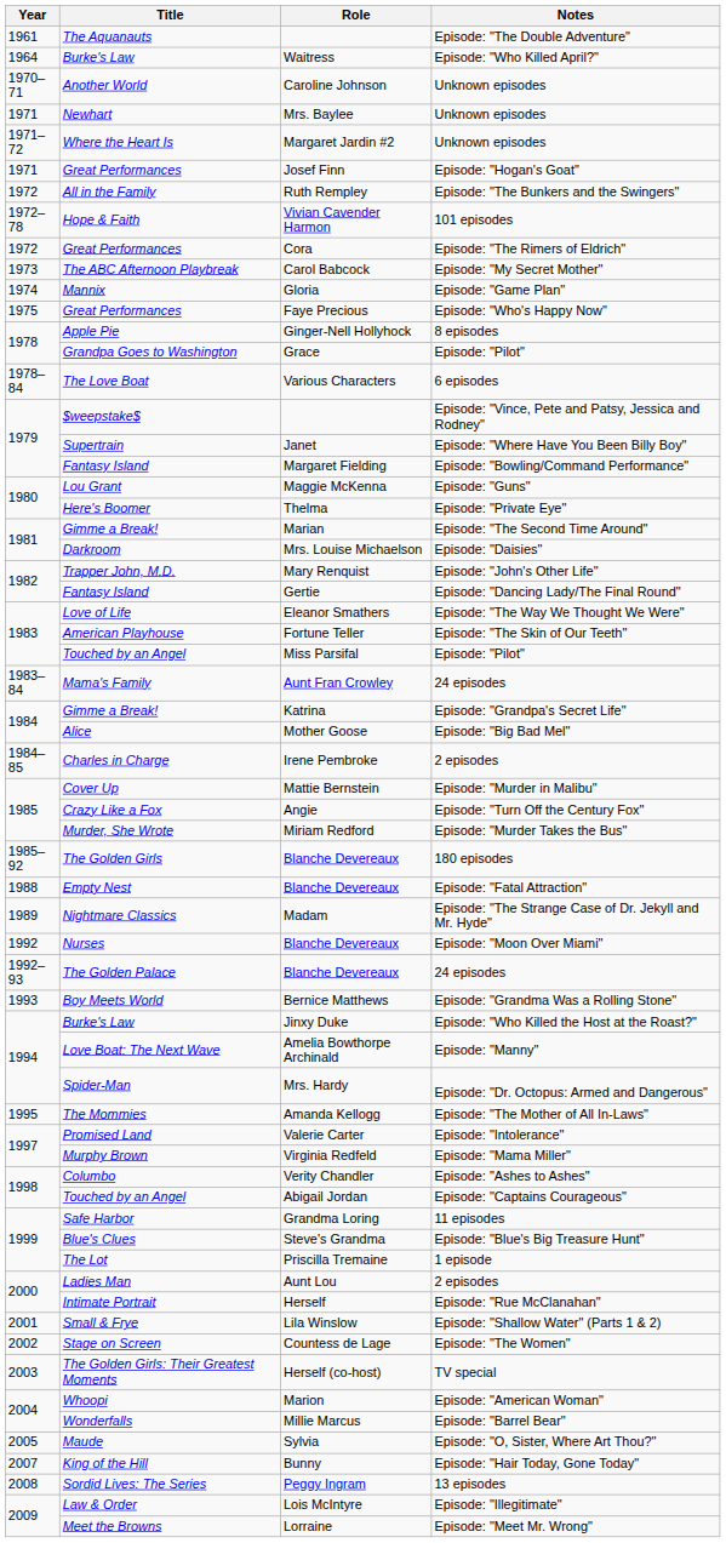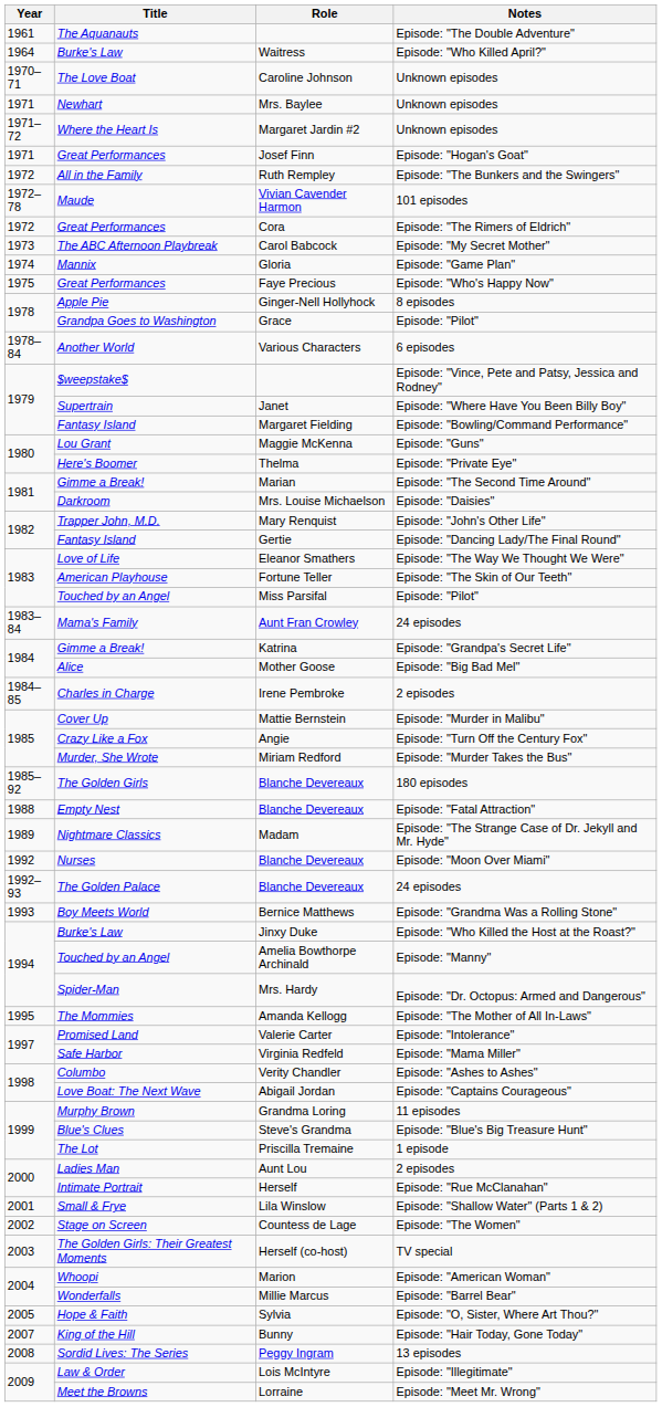 <table class="wikitable sortable">
 <tr>
 <th>Year</th>
 <th>Title</th>
 <th>Role</th>
 <th>Notes</th>
 </tr>
 <tr>
 <td>1961</td>
 <td><em><a href='#'>The Aquanauts</a></em></td>
 <td></td>
 <td>Episode: "The Double Adventure"</td>
 </tr>
 <tr>
 <td>1964</td>
 <td><em><a href='#'>Burke's Law</a></em></td>
 <td>Waitress</td>
 <td>Episode: "Who Killed April?"</td>
 </tr>
 <tr>
 <td>1970–71</td>
-<td><em><a href='#'>Another World</a></em></td>
+<td><em><a href='#'>The Love Boat</a></em></td>
 <td>Caroline Johnson</td>
 <td>Unknown episodes</td>
 </tr>
 <tr>
 <td>1971</td>
 <td><em><a href='#'>Newhart</a></em></td>
 <td>Mrs. Baylee</td>
 <td>Unknown episodes</td>
 </tr>
 <tr>
 <td>1971–72</td>
 <td><em><a href='#'>Where the Heart Is</a></em></td>
 <td>Margaret Jardin #2</td>
 <td>Unknown episodes</td>
 </tr>
 <tr>
 <td>1971</td>
 <td><em><a href='#'>Great Performances</a></em></td>
 <td>Josef Finn</td>
 <td>Episode: "Hogan's Goat"</td>
 </tr>
 <tr>
 <td>1972</td>
 <td><em><a href='#'>All in the Family</a></em></td>
 <td>Ruth Rempley</td>
 <td>Episode: "The Bunkers and the Swingers"</td>
 </tr>
 <tr>
 <td>1972–78</td>
-<td><em><a href='#'>Hope & Faith</a></em></td>
+<td><em><a href='#'>Maude</a></em></td>
 <td><a href='#'>Vivian Cavender Harmon</a></td>
 <td>101 episodes</td>
 </tr>
 <tr>
 <td>1972</td>
 <td><em><a href='#'>Great Performances</a></em></td>
 <td>Cora</td>
 <td>Episode: "The Rimers of Eldrich"</td>
 </tr>
 <tr>
 <td>1973</td>
 <td><em><a href='#'>The ABC Afternoon Playbreak</a></em></td>
 <td>Carol Babcock</td>
 <td>Episode: "My Secret Mother"</td>
 </tr>
 <tr>
 <td>1974</td>
 <td><em><a href='#'>Mannix</a></em></td>
 <td>Gloria</td>
 <td>Episode: "Game Plan"</td>
 </tr>
 <tr>
 <td>1975</td>
 <td><em><a href='#'>Great Performances</a></em></td>
 <td>Faye Precious</td>
 <td>Episode: "Who's Happy Now"</td>
 </tr>
 <tr>
 <td rowspan="2">1978</td>
 <td><em><a href='#'>Apple Pie</a></em></td>
 <td>Ginger-Nell Hollyhock</td>
 <td>8 episodes</td>
 </tr>
 <tr>
 <td><em><a href='#'>Grandpa Goes to Washington</a></em></td>
 <td>Grace</td>
 <td>Episode: "Pilot"</td>
 </tr>
 <tr>
 <td>1978–84</td>
-<td><em><a href='#'>The Love Boat</a></em></td>
+<td><em><a href='#'>Another World</a></em></td>
 <td>Various Characters</td>
 <td>6 episodes</td>
 </tr>
 <tr>
 <td rowspan="3">1979</td>
 <td><em><a href='#'>$weepstake$</a></em></td>
 <td></td>
 <td>Episode: "Vince, Pete and Patsy, Jessica and Rodney"</td>
 </tr>
 <tr>
 <td><em><a href='#'>Supertrain</a></em></td>
 <td>Janet</td>
 <td>Episode: "Where Have You Been Billy Boy"</td>
 </tr>
 <tr>
 <td><em><a href='#'>Fantasy Island</a></em></td>
 <td>Margaret Fielding</td>
 <td>Episode: "Bowling/Command Performance"</td>
 </tr>
 <tr>
 <td rowspan="2">1980</td>
 <td><em><a href='#'>Lou Grant</a></em></td>
 <td>Maggie McKenna</td>
 <td>Episode: "Guns"</td>
 </tr>
 <tr>
 <td><em><a href='#'>Here's Boomer</a></em></td>
 <td>Thelma</td>
 <td>Episode: "Private Eye"</td>
 </tr>
 <tr>
 <td rowspan="2">1981</td>
 <td><em><a href='#'>Gimme a Break!</a></em></td>
 <td>Marian</td>
 <td>Episode: "The Second Time Around"</td>
 </tr>
 <tr>
 <td><em><a href='#'>Darkroom</a></em></td>
 <td>Mrs. Louise Michaelson</td>
 <td>Episode: "Daisies"</td>
 </tr>
 <tr>
 <td rowspan="2">1982</td>
 <td><em><a href='#'>Trapper John, M.D.</a></em></td>
 <td>Mary Renquist</td>
 <td>Episode: "John's Other Life"</td>
 </tr>
 <tr>
 <td><em><a href='#'>Fantasy Island</a></em></td>
 <td>Gertie</td>
 <td>Episode: "Dancing Lady/The Final Round"</td>
 </tr>
 <tr>
 <td rowspan="3">1983</td>
 <td><em><a href='#'>Love of Life</a></em></td>
 <td>Eleanor Smathers</td>
 <td>Episode: "The Way We Thought We Were"</td>
 </tr>
 <tr>
 <td><em><a href='#'>American Playhouse</a></em></td>
 <td>Fortune Teller</td>
 <td>Episode: "The Skin of Our Teeth"</td>
 </tr>
 <tr>
 <td><em><a href='#'>Touched by an Angel</a></em></td>
 <td>Miss Parsifal</td>
 <td>Episode: "Pilot"</td>
 </tr>
 <tr>
 <td>1983–84</td>
 <td><em><a href='#'>Mama's Family</a></em></td>
 <td><a href='#'>Aunt Fran Crowley</a></td>
 <td>24 episodes</td>
 </tr>
 <tr>
 <td rowspan="2">1984</td>
 <td><em><a href='#'>Gimme a Break!</a></em></td>
 <td>Katrina</td>
 <td>Episode: "Grandpa's Secret Life"</td>
 </tr>
 <tr>
 <td><em><a href='#'>Alice</a></em></td>
 <td>Mother Goose</td>
 <td>Episode: "Big Bad Mel"</td>
 </tr>
 <tr>
 <td>1984–85</td>
 <td><em><a href='#'>Charles in Charge</a></em></td>
 <td>Irene Pembroke</td>
 <td>2 episodes</td>
 </tr>
 <tr>
 <td rowspan="3">1985</td>
 <td><em><a href='#'>Cover Up</a></em></td>
 <td>Mattie Bernstein</td>
 <td>Episode: "Murder in Malibu"</td>
 </tr>
 <tr>
 <td><em><a href='#'>Crazy Like a Fox</a></em></td>
 <td>Angie</td>
 <td>Episode: "Turn Off the Century Fox"</td>
 </tr>
 <tr>
 <td><em><a href='#'>Murder, She Wrote</a></em></td>
 <td>Miriam Redford</td>
 <td>Episode: "Murder Takes the Bus"</td>
 </tr>
 <tr>
 <td>1985–92</td>
 <td><em><a href='#'>The Golden Girls</a></em></td>
 <td><a href='#'>Blanche Devereaux</a></td>
 <td>180 episodes</td>
 </tr>
 <tr>
 <td>1988</td>
 <td><em><a href='#'>Empty Nest</a></em></td>
 <td><a href='#'>Blanche Devereaux</a></td>
 <td>Episode: "Fatal Attraction"</td>
 </tr>
 <tr>
 <td>1989</td>
 <td><em><a href='#'>Nightmare Classics</a></em></td>
 <td>Madam</td>
 <td>Episode: "The Strange Case of Dr. Jekyll and Mr. Hyde"</td>
 </tr>
 <tr>
 <td>1992</td>
 <td><em><a href='#'>Nurses</a></em></td>
 <td><a href='#'>Blanche Devereaux</a></td>
 <td>Episode: "Moon Over Miami"</td>
 </tr>
 <tr>
 <td>1992–93</td>
 <td><em><a href='#'>The Golden Palace</a></em></td>
 <td><a href='#'>Blanche Devereaux</a></td>
 <td>24 episodes</td>
 </tr>
 <tr>
 <td>1993</td>
 <td><em><a href='#'>Boy Meets World</a></em></td>
 <td>Bernice Matthews</td>
 <td>Episode: "Grandma Was a Rolling Stone"</td>
 </tr>
 <tr>
 <td rowspan="3">1994</td>
 <td><em><a href='#'>Burke's Law</a></em></td>
 <td>Jinxy Duke</td>
 <td>Episode: "Who Killed the Host at the Roast?"</td>
 </tr>
 <tr>
-<td><em><a href='#'>Love Boat: The Next Wave</a></em></td>
+<td><em><a href='#'>Touched by an Angel</a></em></td>
 <td>Amelia Bowthorpe Archinald</td>
 <td>Episode: "Manny"</td>
 </tr>
 <tr>
 <td><em> <a href='#'>Spider-Man</a> </em></td>
 <td>Mrs. Hardy</td>
 <td><br>Episode: "Dr. Octopus: Armed and Dangerous"</td>
 </tr>
 <tr>
 <td>1995</td>
 <td><em><a href='#'>The Mommies</a></em></td>
 <td>Amanda Kellogg</td>
 <td>Episode: "The Mother of All In-Laws"</td>
 </tr>
 <tr>
 <td rowspan="2">1997</td>
 <td><em><a href='#'>Promised Land</a></em></td>
 <td>Valerie Carter</td>
 <td>Episode: "Intolerance"</td>
 </tr>
 <tr>
-<td><em><a href='#'>Murphy Brown</a></em></td>
+<td><em><a href='#'>Safe Harbor</a></em></td>
 <td>Virginia Redfeld</td>
 <td>Episode: "Mama Miller"</td>
 </tr>
 <tr>
 <td rowspan="2">1998</td>
 <td><em><a href='#'>Columbo</a></em></td>
 <td>Verity Chandler</td>
 <td>Episode: "Ashes to Ashes"</td>
 </tr>
 <tr>
-<td><em><a href='#'>Touched by an Angel</a></em></td>
+<td><em><a href='#'>Love Boat: The Next Wave</a></em></td>
 <td>Abigail Jordan</td>
 <td>Episode: "Captains Courageous"</td>
 </tr>
 <tr>
 <td rowspan="3">1999</td>
-<td><em><a href='#'>Safe Harbor</a></em></td>
+<td><em><a href='#'>Murphy Brown</a></em></td>
 <td>Grandma Loring</td>
 <td>11 episodes</td>
 </tr>
 <tr>
 <td><em><a href='#'>Blue's Clues</a></em></td>
 <td>Steve's Grandma</td>
 <td>Episode: "Blue's Big Treasure Hunt"</td>
 </tr>
 <tr>
 <td><em><a href='#'>The Lot</a></em></td>
 <td>Priscilla Tremaine</td>
 <td>1 episode</td>
 </tr>
 <tr>
 <td rowspan="2">2000</td>
 <td><em><a href='#'>Ladies Man</a></em></td>
 <td>Aunt Lou</td>
 <td>2 episodes</td>
 </tr>
 <tr>
 <td><em><a href='#'>Intimate Portrait</a></em></td>
 <td>Herself</td>
 <td>Episode: "Rue McClanahan"</td>
 </tr>
 <tr>
 <td>2001</td>
 <td><em><a href='#'>Small & Frye</a></em></td>
 <td>Lila Winslow</td>
 <td>Episode: "Shallow Water" (Parts 1 & 2)</td>
 </tr>
 <tr>
 <td>2002</td>
 <td><em><a href='#'>Stage on Screen</a></em></td>
 <td>Countess de Lage</td>
 <td>Episode: "The Women"</td>
 </tr>
 <tr>
 <td>2003</td>
 <td><em><a href='#'>The Golden Girls: Their Greatest Moments</a></em></td>
 <td>Herself (co-host)</td>
 <td>TV special</td>
 </tr>
 <tr>
 <td rowspan="2">2004</td>
 <td><em><a href='#'>Whoopi</a></em></td>
 <td>Marion</td>
 <td>Episode: "American Woman"</td>
 </tr>
 <tr>
 <td><em><a href='#'>Wonderfalls</a></em></td>
 <td>Millie Marcus</td>
 <td>Episode: "Barrel Bear"</td>
 </tr>
 <tr>
 <td>2005</td>
-<td><em><a href='#'>Maude</a></em></td>
+<td><em><a href='#'>Hope & Faith</a></em></td>
 <td>Sylvia</td>
 <td>Episode: "O, Sister, Where Art Thou?"</td>
 </tr>
 <tr>
 <td>2007</td>
 <td><em><a href='#'>King of the Hill</a></em></td>
 <td>Bunny</td>
 <td>Episode: "Hair Today, Gone Today"</td>
 </tr>
 <tr>
 <td>2008</td>
 <td><em><a href='#'>Sordid Lives: The Series</a></em></td>
 <td><a href='#'>Peggy Ingram</a></td>
 <td>13 episodes</td>
 </tr>
 <tr>
 <td rowspan="2">2009</td>
 <td><em><a href='#'>Law & Order</a></em></td>
 <td>Lois McIntyre</td>
 <td>Episode: "Illegitimate"</td>
 </tr>
 <tr>
 <td><em><a href='#'>Meet the Browns</a></em></td>
 <td>Lorraine</td>
 <td>Episode: "Meet Mr. Wrong"</td>
 </tr>
 </table>
